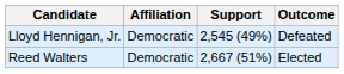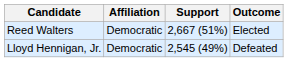 <table class="wikitable">
 <tr>
 <th>Candidate</th>
 <th>Affiliation</th>
 <th>Support</th>
 <th>Outcome</th>
 </tr>
 <tr>
+<td bgcolor=#DDEEFF>Reed Walters</td>
+<td bgcolor=#DDEEFF>Democratic</td>
+<td bgcolor=#DDEEFF>2,667 (51%)</td>
+<td bgcolor=#DDEEFF>Elected</td>
+</tr>
+<tr>
 <td bgcolor=#DDEEFF>Lloyd Hennigan, Jr.</td>
 <td bgcolor=#DDEEFF>Democratic</td>
 <td bgcolor=#DDEEFF>2,545 (49%)</td>
 <td bgcolor=#DDEEFF>Defeated</td>
 </tr>
-<tr>
-<td bgcolor=#DDEEFF>Reed Walters</td>
-<td bgcolor=#DDEEFF>Democratic</td>
-<td bgcolor=#DDEEFF>2,667 (51%)</td>
-<td bgcolor=#DDEEFF>Elected</td>
-</tr>
 </table>
